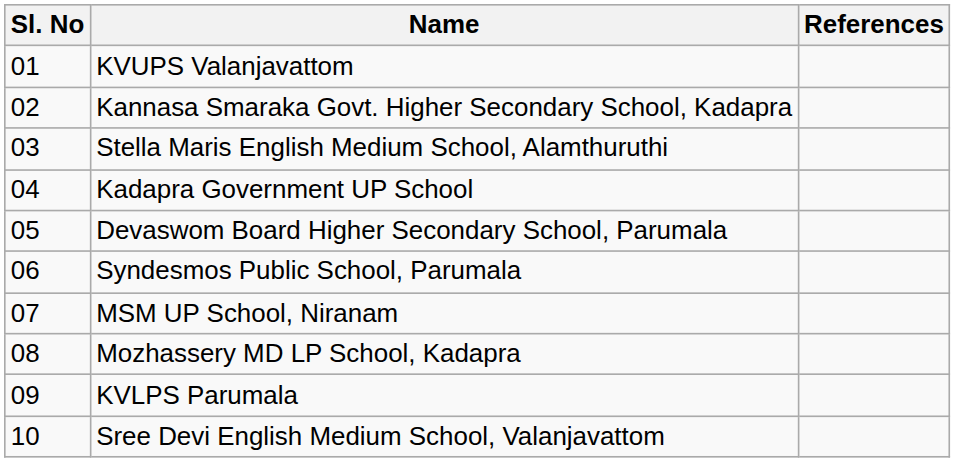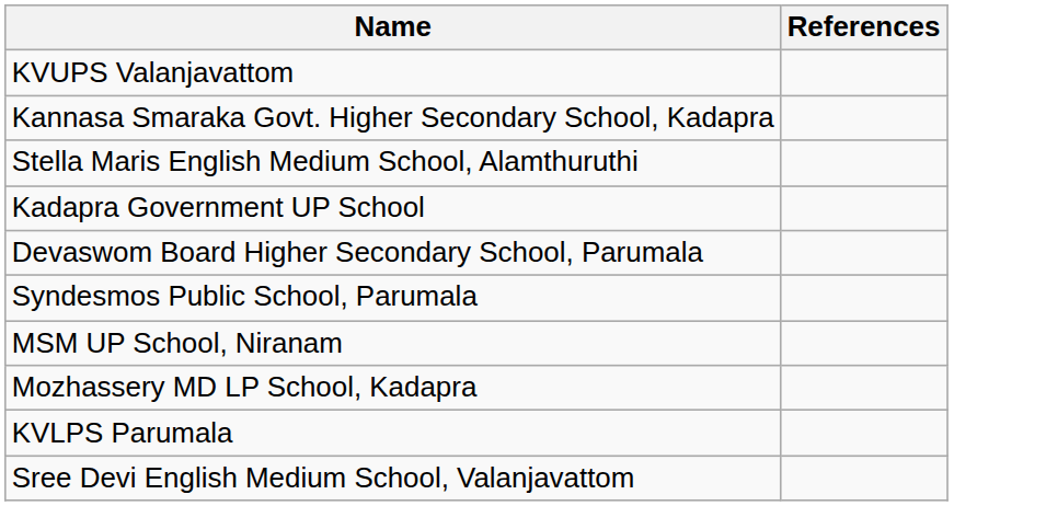 <table class="wikitable">
 <tr>
-<th>Sl. No</th>
 <th>Name</th>
 <th>References</th>
 </tr>
 <tr>
-<td>01</td>
 <td>KVUPS Valanjavattom</td>
 <td></td>
 </tr>
 <tr>
-<td>02</td>
 <td>Kannasa Smaraka Govt. Higher Secondary School, Kadapra</td>
 <td></td>
 </tr>
 <tr>
-<td>03</td>
 <td>Stella Maris English Medium School, Alamthuruthi</td>
 <td></td>
 </tr>
 <tr>
-<td>04</td>
 <td>Kadapra Government UP School</td>
 <td></td>
 </tr>
 <tr>
-<td>05</td>
 <td>Devaswom Board Higher Secondary School, Parumala</td>
 <td></td>
 </tr>
 <tr>
-<td>06</td>
 <td>Syndesmos Public School, Parumala</td>
 <td></td>
 </tr>
 <tr>
-<td>07</td>
 <td>MSM UP School, Niranam</td>
 <td></td>
 </tr>
 <tr>
-<td>08</td>
 <td>Mozhassery MD LP School, Kadapra</td>
 <td></td>
 </tr>
 <tr>
-<td>09</td>
 <td>KVLPS Parumala</td>
 <td></td>
 </tr>
 <tr>
-<td>10</td>
 <td>Sree Devi English Medium School, Valanjavattom</td>
 <td></td>
 </tr>
 </table>
